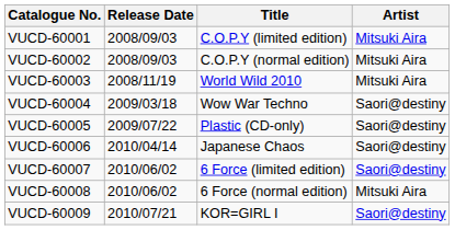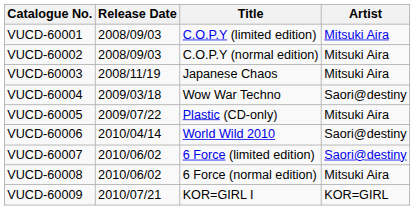 <table class="wikitable">
 <tr>
 <th>Catalogue No.</th>
 <th>Release Date</th>
 <th>Title</th>
 <th>Artist</th>
 </tr>
 <tr>
 <td>VUCD-60001 </td>
 <td>2008/09/03</td>
 <td><a href='#'>C.O.P.Y</a> (limited edition)</td>
 <td><a href='#'>Mitsuki Aira</a></td>
 </tr>
 <tr>
 <td>VUCD-60002 </td>
 <td>2008/09/03</td>
 <td>C.O.P.Y (normal edition)</td>
 <td>Mitsuki Aira</td>
 </tr>
 <tr>
 <td>VUCD-60003 </td>
 <td>2008/11/19</td>
-<td><a href='#'>World Wild 2010</a></td>
+<td>Japanese Chaos</td>
 <td>Mitsuki Aira</td>
 </tr>
 <tr>
 <td>VUCD-60004 </td>
 <td>2009/03/18</td>
 <td>Wow War Techno</td>
 <td>Saori@destiny</td>
 </tr>
 <tr>
 <td>VUCD-60005 </td>
 <td>2009/07/22</td>
 <td><a href='#'>Plastic</a> (CD-only)</td>
-<td>Saori@destiny</td>
+<td>Mitsuki Aira</td>
 </tr>
 <tr>
 <td>VUCD-60006 </td>
 <td>2010/04/14</td>
-<td>Japanese Chaos</td>
+<td><a href='#'>World Wild 2010</a></td>
 <td>Saori@destiny</td>
 </tr>
 <tr>
 <td>VUCD-60007 </td>
 <td>2010/06/02</td>
 <td><a href='#'>6 Force</a> (limited edition)</td>
 <td><a href='#'>Saori@destiny</a></td>
 </tr>
 <tr>
 <td>VUCD-60008 </td>
 <td>2010/06/02</td>
 <td>6 Force (normal edition)</td>
 <td>Mitsuki Aira</td>
 </tr>
 <tr>
 <td>VUCD-60009 </td>
 <td>2010/07/21</td>
 <td>KOR=GIRL I</td>
-<td><a href='#'>Saori@destiny</a></td>
+<td>KOR=GIRL</td>
 </tr>
 </table>
